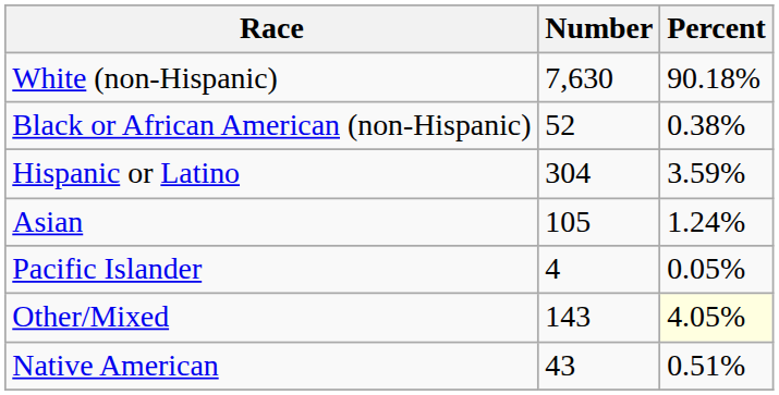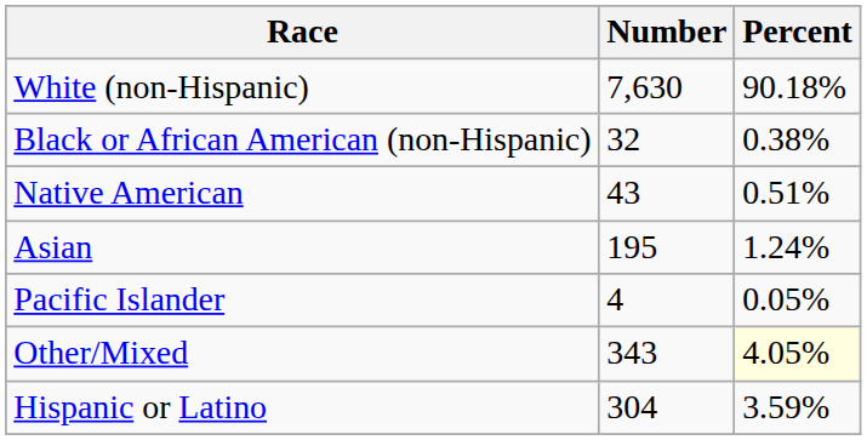 <table class="wikitable">
 <tr>
 <th>Race</th>
 <th>Number</th>
 <th>Percent</th>
 </tr>
 <tr>
 <td><a href='#'>White</a> (non-Hispanic)</td>
 <td>7,630</td>
 <td>90.18%</td>
 </tr>
 <tr>
 <td><a href='#'>Black or African American</a> (non-Hispanic)</td>
-<td>52</td>
+<td>32</td>
 <td>0.38%</td>
 </tr>
 <tr>
-<td><a href='#'>Hispanic</a> or <a href='#'>Latino</a></td>
-<td>304</td>
-<td>3.59%</td>
+<td><a href='#'>Native American</a></td>
+<td>43</td>
+<td>0.51%</td>
 </tr>
 <tr>
 <td><a href='#'>Asian</a></td>
-<td>105</td>
+<td>195</td>
 <td>1.24%</td>
 </tr>
 <tr>
 <td><a href='#'>Pacific Islander</a></td>
 <td>4</td>
 <td>0.05%</td>
 </tr>
 <tr>
 <td><a href='#'>Other/Mixed</a></td>
-<td>143</td>
+<td>343</td>
 <td style="background: lightyellow;">4.05%</td>
 </tr>
 <tr>
-<td><a href='#'>Native American</a></td>
-<td>43</td>
-<td>0.51%</td>
+<td><a href='#'>Hispanic</a> or <a href='#'>Latino</a></td>
+<td>304</td>
+<td>3.59%</td>
 </tr>
 </table>
